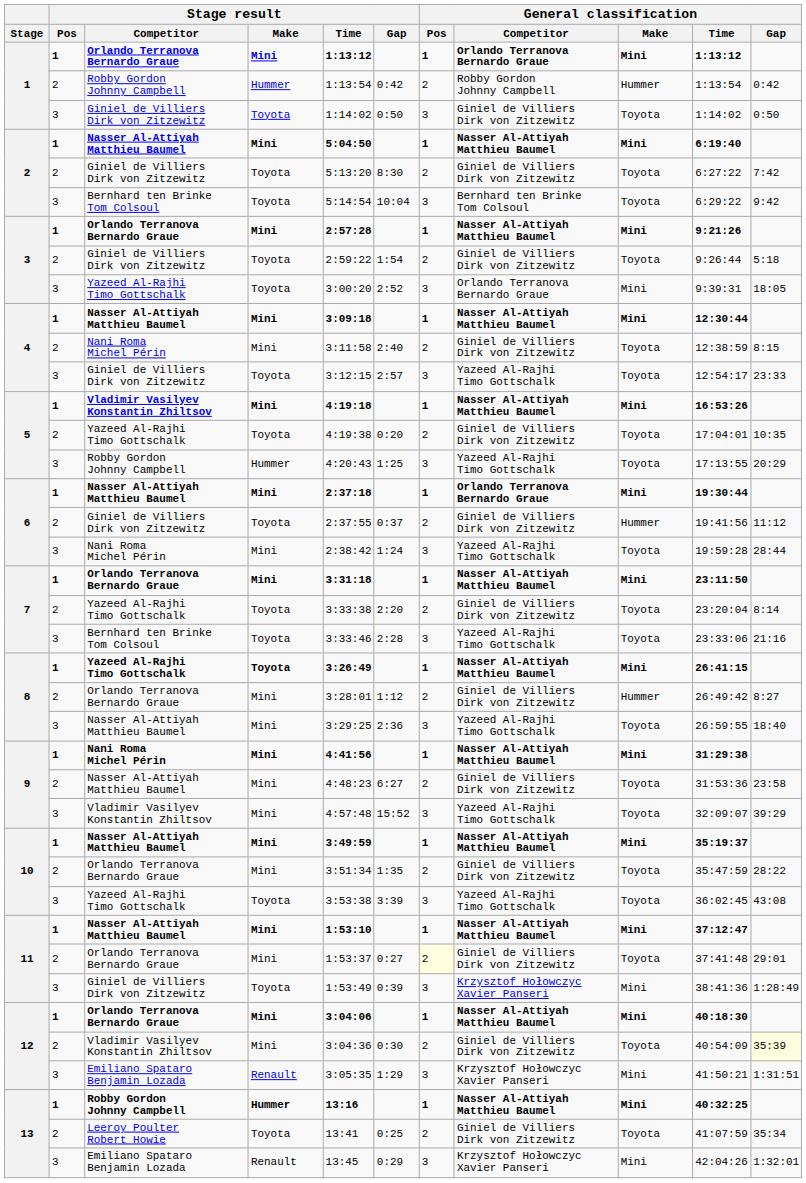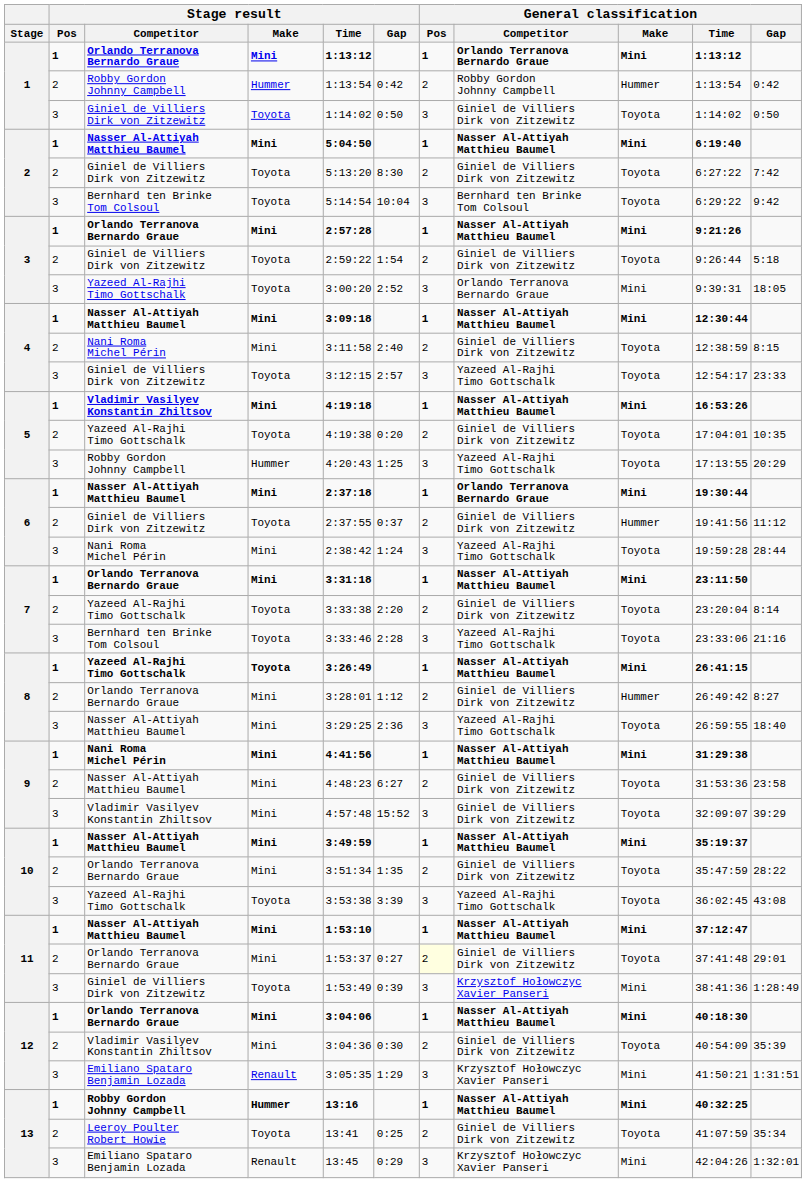 <table class="wikitable" style="font-size:85%;">
 <tr>
 <th></th>
 <th colspan=5><big>Stage result </big></th>
 <th colspan=5><big>General classification</big></th>
 </tr>
 <tr>
 <th width="40px">Stage</th>
 <th width="30px">Pos</th>
 <th width="160px">Competitor</th>
 <th width="70px">Make</th>
 <th width="40px">Time</th>
 <th width="40px">Gap</th>
 <th width="30px">Pos</th>
 <th width="160px">Competitor</th>
 <th width="70px">Make</th>
 <th width="40px">Time</th>
 <th width="40px">Gap</th>
 </tr>
 <tr>
 <th rowspan=3>1</th>
 <td><strong>1</strong></td>
 <td><strong> <a href='#'>Orlando Terranova</a><br> <a href='#'>Bernardo Graue</a></strong></td>
 <td><strong><a href='#'>Mini</a></strong></td>
 <td><strong>1:13:12</strong></td>
 <td></td>
 <td><strong>1</strong></td>
 <td><strong> Orlando Terranova<br> Bernardo Graue</strong></td>
 <td><strong>Mini</strong></td>
 <td><strong>1:13:12</strong></td>
 <td></td>
 </tr>
 <tr>
 <td>2</td>
 <td> <a href='#'>Robby Gordon</a><br> <a href='#'>Johnny Campbell</a></td>
 <td><a href='#'>Hummer</a></td>
 <td>1:13:54</td>
 <td>0:42</td>
 <td>2</td>
 <td> Robby Gordon<br> Johnny Campbell</td>
 <td>Hummer</td>
 <td>1:13:54</td>
 <td>0:42</td>
 </tr>
 <tr>
 <td>3</td>
 <td> <a href='#'>Giniel de Villiers</a><br> <a href='#'>Dirk von Zitzewitz</a></td>
 <td><a href='#'>Toyota</a></td>
 <td>1:14:02</td>
 <td>0:50</td>
 <td>3</td>
 <td> Giniel de Villiers<br> Dirk von Zitzewitz</td>
 <td>Toyota</td>
 <td>1:14:02</td>
 <td>0:50</td>
 </tr>
 <tr>
 <th rowspan=3>2</th>
 <td><strong>1</strong></td>
 <td><strong> <a href='#'>Nasser Al-Attiyah</a><br> <a href='#'>Matthieu Baumel</a></strong></td>
 <td><strong>Mini</strong></td>
 <td><strong>5:04:50</strong></td>
 <td></td>
 <td><strong>1</strong></td>
 <td><strong> Nasser Al-Attiyah<br> Matthieu Baumel</strong></td>
 <td><strong>Mini</strong></td>
 <td><strong>6:19:40</strong></td>
 <td></td>
 </tr>
 <tr>
 <td>2</td>
 <td> Giniel de Villiers<br> Dirk von Zitzewitz</td>
 <td>Toyota</td>
 <td>5:13:20</td>
 <td>8:30</td>
 <td>2</td>
 <td> Giniel de Villiers<br> Dirk von Zitzewitz</td>
 <td>Toyota</td>
 <td>6:27:22</td>
 <td>7:42</td>
 </tr>
 <tr>
 <td>3</td>
 <td> Bernhard ten Brinke<br> <a href='#'>Tom Colsoul</a></td>
 <td>Toyota</td>
 <td>5:14:54</td>
 <td>10:04</td>
 <td>3</td>
 <td> Bernhard ten Brinke<br> Tom Colsoul</td>
 <td>Toyota</td>
 <td>6:29:22</td>
 <td>9:42</td>
 </tr>
 <tr>
 <th rowspan=3>3</th>
 <td><strong>1</strong></td>
 <td><strong> Orlando Terranova<br> Bernardo Graue</strong></td>
 <td><strong>Mini</strong></td>
 <td><strong>2:57:28</strong></td>
 <td></td>
 <td><strong>1</strong></td>
 <td><strong> Nasser Al-Attiyah<br> Matthieu Baumel</strong></td>
 <td><strong>Mini</strong></td>
 <td><strong>9:21:26</strong></td>
 <td></td>
 </tr>
 <tr>
 <td>2</td>
 <td> Giniel de Villiers<br> Dirk von Zitzewitz</td>
 <td>Toyota</td>
 <td>2:59:22</td>
 <td>1:54</td>
 <td>2</td>
 <td> Giniel de Villiers<br> Dirk von Zitzewitz</td>
 <td>Toyota</td>
 <td>9:26:44</td>
 <td>5:18</td>
 </tr>
 <tr>
 <td>3</td>
 <td> <a href='#'>Yazeed Al-Rajhi</a><br> <a href='#'>Timo Gottschalk</a></td>
 <td>Toyota</td>
 <td>3:00:20</td>
 <td>2:52</td>
 <td>3</td>
 <td> Orlando Terranova<br> Bernardo Graue</td>
 <td>Mini</td>
 <td>9:39:31</td>
 <td>18:05</td>
 </tr>
 <tr>
 <th rowspan=3>4</th>
 <td><strong>1</strong></td>
 <td><strong> Nasser Al-Attiyah<br> Matthieu Baumel</strong></td>
 <td><strong>Mini</strong></td>
 <td><strong>3:09:18</strong></td>
 <td></td>
 <td><strong>1</strong></td>
 <td><strong> Nasser Al-Attiyah<br> Matthieu Baumel</strong></td>
 <td><strong>Mini</strong></td>
 <td><strong>12:30:44</strong></td>
 <td></td>
 </tr>
 <tr>
 <td>2</td>
 <td> <a href='#'>Nani Roma</a><br> <a href='#'>Michel Périn</a></td>
 <td>Mini</td>
 <td>3:11:58</td>
 <td>2:40</td>
 <td>2</td>
 <td> Giniel de Villiers<br> Dirk von Zitzewitz</td>
 <td>Toyota</td>
 <td>12:38:59</td>
 <td>8:15</td>
 </tr>
 <tr>
 <td>3</td>
 <td> Giniel de Villiers<br> Dirk von Zitzewitz</td>
 <td>Toyota</td>
 <td>3:12:15</td>
 <td>2:57</td>
 <td>3</td>
 <td> Yazeed Al-Rajhi<br> Timo Gottschalk</td>
 <td>Toyota</td>
 <td>12:54:17</td>
 <td>23:33</td>
 </tr>
 <tr>
 <th rowspan=3>5</th>
 <td><strong>1</strong></td>
 <td><strong> <a href='#'>Vladimir Vasilyev</a><br> <a href='#'>Konstantin Zhiltsov</a></strong></td>
 <td><strong>Mini</strong></td>
 <td><strong>4:19:18</strong></td>
 <td></td>
 <td><strong>1</strong></td>
 <td><strong> Nasser Al-Attiyah<br> Matthieu Baumel</strong></td>
 <td><strong>Mini</strong></td>
 <td><strong>16:53:26</strong></td>
 <td></td>
 </tr>
 <tr>
 <td>2</td>
 <td> Yazeed Al-Rajhi<br> Timo Gottschalk</td>
 <td>Toyota</td>
 <td>4:19:38</td>
 <td>0:20</td>
 <td>2</td>
 <td> Giniel de Villiers<br> Dirk von Zitzewitz</td>
 <td>Toyota</td>
 <td>17:04:01</td>
 <td>10:35</td>
 </tr>
 <tr>
 <td>3</td>
 <td> Robby Gordon<br> Johnny Campbell</td>
 <td>Hummer</td>
 <td>4:20:43</td>
 <td>1:25</td>
 <td>3</td>
 <td> Yazeed Al-Rajhi<br> Timo Gottschalk</td>
 <td>Toyota</td>
 <td>17:13:55</td>
 <td>20:29</td>
 </tr>
 <tr>
 <th rowspan=3>6</th>
 <td><strong>1</strong></td>
 <td><strong> Nasser Al-Attiyah<br> Matthieu Baumel</strong></td>
 <td><strong>Mini</strong></td>
 <td><strong>2:37:18</strong></td>
 <td></td>
 <td><strong>1</strong></td>
 <td><strong> Orlando Terranova<br> Bernardo Graue</strong></td>
 <td><strong>Mini</strong></td>
 <td><strong>19:30:44</strong></td>
 <td></td>
 </tr>
 <tr>
 <td>2</td>
 <td> Giniel de Villiers<br> Dirk von Zitzewitz</td>
 <td>Toyota</td>
 <td>2:37:55</td>
 <td>0:37</td>
 <td>2</td>
 <td> Giniel de Villiers<br> Dirk von Zitzewitz</td>
 <td>Hummer</td>
 <td>19:41:56</td>
 <td>11:12</td>
 </tr>
 <tr>
 <td>3</td>
 <td> Nani Roma<br> Michel Périn</td>
 <td>Mini</td>
 <td>2:38:42</td>
 <td>1:24</td>
 <td>3</td>
 <td> Yazeed Al-Rajhi<br> Timo Gottschalk</td>
 <td>Toyota</td>
 <td>19:59:28</td>
 <td>28:44</td>
 </tr>
 <tr>
 <th rowspan=3>7</th>
 <td><strong>1</strong></td>
 <td><strong> Orlando Terranova<br> Bernardo Graue</strong></td>
 <td><strong>Mini</strong></td>
 <td><strong>3:31:18</strong></td>
 <td></td>
 <td><strong>1</strong></td>
 <td><strong> Nasser Al-Attiyah<br> Matthieu Baumel</strong></td>
 <td><strong>Mini</strong></td>
 <td><strong>23:11:50</strong></td>
 <td></td>
 </tr>
 <tr>
 <td>2</td>
 <td> Yazeed Al-Rajhi<br> Timo Gottschalk</td>
 <td>Toyota</td>
 <td>3:33:38</td>
 <td>2:20</td>
 <td>2</td>
 <td> Giniel de Villiers<br> Dirk von Zitzewitz</td>
 <td>Toyota</td>
 <td>23:20:04</td>
 <td>8:14</td>
 </tr>
 <tr>
 <td>3</td>
 <td> Bernhard ten Brinke<br> Tom Colsoul</td>
 <td>Toyota</td>
 <td>3:33:46</td>
 <td>2:28</td>
 <td>3</td>
 <td> Yazeed Al-Rajhi<br> Timo Gottschalk</td>
 <td>Toyota</td>
 <td>23:33:06</td>
 <td>21:16</td>
 </tr>
 <tr>
 <th rowspan=3>8</th>
 <td><strong>1</strong></td>
 <td><strong> Yazeed Al-Rajhi<br> Timo Gottschalk</strong></td>
 <td><strong>Toyota</strong></td>
 <td><strong>3:26:49</strong></td>
 <td></td>
 <td><strong>1</strong></td>
 <td><strong> Nasser Al-Attiyah<br> Matthieu Baumel</strong></td>
 <td><strong>Mini</strong></td>
 <td><strong>26:41:15</strong></td>
 <td></td>
 </tr>
 <tr>
 <td>2</td>
 <td> Orlando Terranova<br> Bernardo Graue</td>
 <td>Mini</td>
 <td>3:28:01</td>
 <td>1:12</td>
 <td>2</td>
 <td> Giniel de Villiers<br> Dirk von Zitzewitz</td>
 <td>Hummer</td>
 <td>26:49:42</td>
 <td>8:27</td>
 </tr>
 <tr>
 <td>3</td>
 <td> Nasser Al-Attiyah<br> Matthieu Baumel</td>
 <td>Mini</td>
 <td>3:29:25</td>
 <td>2:36</td>
 <td>3</td>
 <td> Yazeed Al-Rajhi<br> Timo Gottschalk</td>
 <td>Toyota</td>
 <td>26:59:55</td>
 <td>18:40</td>
 </tr>
 <tr>
 <th rowspan=3>9</th>
 <td><strong>1</strong></td>
 <td><strong> Nani Roma<br> Michel Périn</strong></td>
 <td><strong>Mini</strong></td>
 <td><strong>4:41:56</strong></td>
 <td></td>
 <td><strong>1</strong></td>
 <td><strong> Nasser Al-Attiyah<br> Matthieu Baumel</strong></td>
 <td><strong>Mini</strong></td>
 <td><strong>31:29:38</strong></td>
 <td></td>
 </tr>
 <tr>
 <td>2</td>
 <td> Nasser Al-Attiyah<br> Matthieu Baumel</td>
 <td>Mini</td>
 <td>4:48:23</td>
 <td>6:27</td>
 <td>2</td>
 <td> Giniel de Villiers<br> Dirk von Zitzewitz</td>
 <td>Toyota</td>
 <td>31:53:36</td>
 <td>23:58</td>
 </tr>
 <tr>
 <td>3</td>
 <td> Vladimir Vasilyev<br> Konstantin Zhiltsov</td>
 <td>Mini</td>
 <td>4:57:48</td>
 <td>15:52</td>
 <td>3</td>
-<td> Yazeed Al-Rajhi<br> Timo Gottschalk</td>
+<td> Giniel de Villiers<br> Dirk von Zitzewitz</td>
 <td>Toyota</td>
 <td>32:09:07</td>
 <td>39:29</td>
 </tr>
 <tr>
 <th rowspan=3>10</th>
 <td><strong>1</strong></td>
 <td><strong> Nasser Al-Attiyah<br> Matthieu Baumel</strong></td>
 <td><strong>Mini</strong></td>
 <td><strong>3:49:59</strong></td>
 <td></td>
 <td><strong>1</strong></td>
 <td><strong> Nasser Al-Attiyah<br> Matthieu Baumel</strong></td>
 <td><strong>Mini</strong></td>
 <td><strong>35:19:37</strong></td>
 <td></td>
 </tr>
 <tr>
 <td>2</td>
 <td> Orlando Terranova<br> Bernardo Graue</td>
 <td>Mini</td>
 <td>3:51:34</td>
 <td>1:35</td>
 <td>2</td>
 <td> Giniel de Villiers<br> Dirk von Zitzewitz</td>
 <td>Toyota</td>
 <td>35:47:59</td>
 <td>28:22</td>
 </tr>
 <tr>
 <td>3</td>
 <td> Yazeed Al-Rajhi<br> Timo Gottschalk</td>
 <td>Toyota</td>
 <td>3:53:38</td>
 <td>3:39</td>
 <td>3</td>
 <td> Yazeed Al-Rajhi<br> Timo Gottschalk</td>
 <td>Toyota</td>
 <td>36:02:45</td>
 <td>43:08</td>
 </tr>
 <tr>
 <th rowspan=3>11</th>
 <td><strong>1</strong></td>
 <td><strong> Nasser Al-Attiyah<br> Matthieu Baumel</strong></td>
 <td><strong>Mini</strong></td>
 <td><strong>1:53:10</strong></td>
 <td></td>
 <td><strong>1</strong></td>
 <td><strong> Nasser Al-Attiyah<br> Matthieu Baumel</strong></td>
 <td><strong>Mini</strong></td>
 <td><strong>37:12:47</strong></td>
 <td></td>
 </tr>
 <tr>
 <td>2</td>
 <td> Orlando Terranova<br> Bernardo Graue</td>
 <td>Mini</td>
 <td>1:53:37</td>
 <td>0:27</td>
 <td style="background: lightyellow;">2</td>
 <td> Giniel de Villiers<br> Dirk von Zitzewitz</td>
 <td>Toyota</td>
 <td>37:41:48</td>
 <td>29:01</td>
 </tr>
 <tr>
 <td>3</td>
 <td> Giniel de Villiers<br> Dirk von Zitzewitz</td>
 <td>Toyota</td>
 <td>1:53:49</td>
 <td>0:39</td>
 <td>3</td>
 <td> <a href='#'>Krzysztof Hołowczyc</a><br> <a href='#'>Xavier Panseri</a></td>
 <td>Mini</td>
 <td>38:41:36</td>
 <td>1:28:49</td>
 </tr>
 <tr>
 <th rowspan=3>12</th>
 <td><strong>1</strong></td>
 <td><strong> Orlando Terranova<br> Bernardo Graue</strong></td>
 <td><strong>Mini</strong></td>
 <td><strong>3:04:06</strong></td>
 <td></td>
 <td><strong>1</strong></td>
 <td><strong> Nasser Al-Attiyah<br> Matthieu Baumel</strong></td>
 <td><strong>Mini</strong></td>
 <td><strong>40:18:30</strong></td>
 <td></td>
 </tr>
 <tr>
 <td>2</td>
 <td> Vladimir Vasilyev <br> Konstantin Zhiltsov</td>
 <td>Mini</td>
 <td>3:04:36</td>
 <td>0:30</td>
 <td>2</td>
 <td> Giniel de Villiers<br> Dirk von Zitzewitz</td>
 <td>Toyota</td>
 <td>40:54:09</td>
-<td style="background: lightyellow;">35:39</td>
+<td>35:39</td>
 </tr>
 <tr>
 <td>3</td>
 <td> <a href='#'>Emiliano Spataro</a><br> <a href='#'>Benjamin Lozada</a></td>
 <td><a href='#'>Renault</a></td>
 <td>3:05:35</td>
 <td>1:29</td>
 <td>3</td>
 <td> Krzysztof Hołowczyc<br> Xavier Panseri</td>
 <td>Mini</td>
 <td>41:50:21</td>
 <td>1:31:51</td>
 </tr>
 <tr>
 <th rowspan=3>13</th>
 <td><strong>1</strong></td>
 <td><strong> Robby Gordon<br> Johnny Campbell</strong></td>
 <td><strong>Hummer</strong></td>
 <td><strong>13:16</strong></td>
 <td></td>
 <td><strong>1</strong></td>
 <td><strong> Nasser Al-Attiyah<br> Matthieu Baumel</strong></td>
 <td><strong>Mini</strong></td>
 <td><strong>40:32:25</strong></td>
 <td></td>
 </tr>
 <tr>
 <td>2</td>
 <td> <a href='#'>Leeroy Poulter</a><br> <a href='#'>Robert Howie</a></td>
 <td>Toyota</td>
 <td>13:41</td>
 <td>0:25</td>
 <td>2</td>
 <td> Giniel de Villiers<br> Dirk von Zitzewitz</td>
 <td>Toyota</td>
 <td>41:07:59</td>
 <td>35:34</td>
 </tr>
 <tr>
 <td>3</td>
 <td> Emiliano Spataro<br> Benjamin Lozada</td>
 <td>Renault</td>
 <td>13:45</td>
 <td>0:29</td>
 <td>3</td>
 <td> Krzysztof Hołowczyc<br> Xavier Panseri</td>
 <td>Mini</td>
 <td>42:04:26</td>
 <td>1:32:01</td>
 </tr>
 </table>
